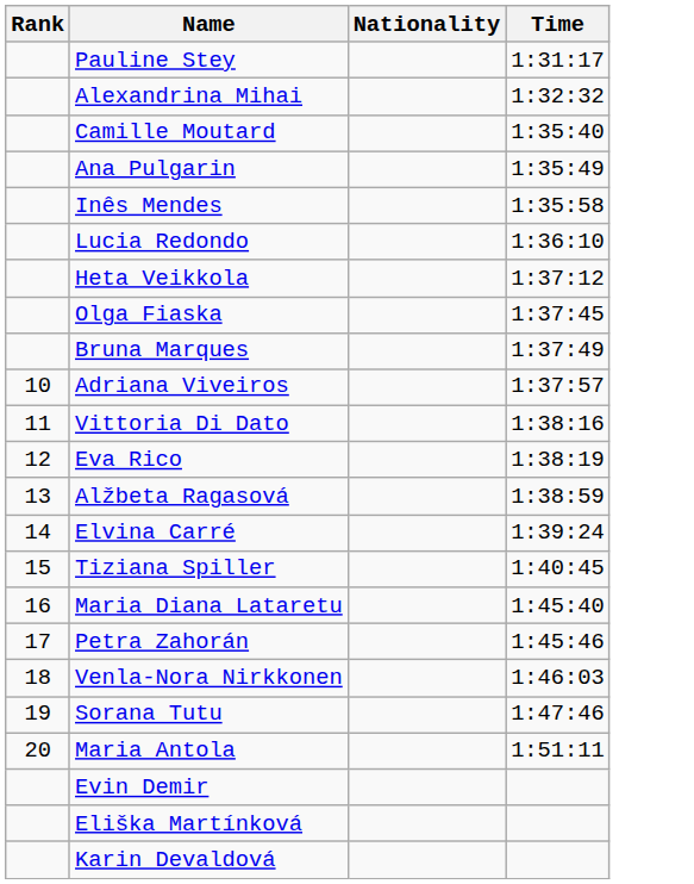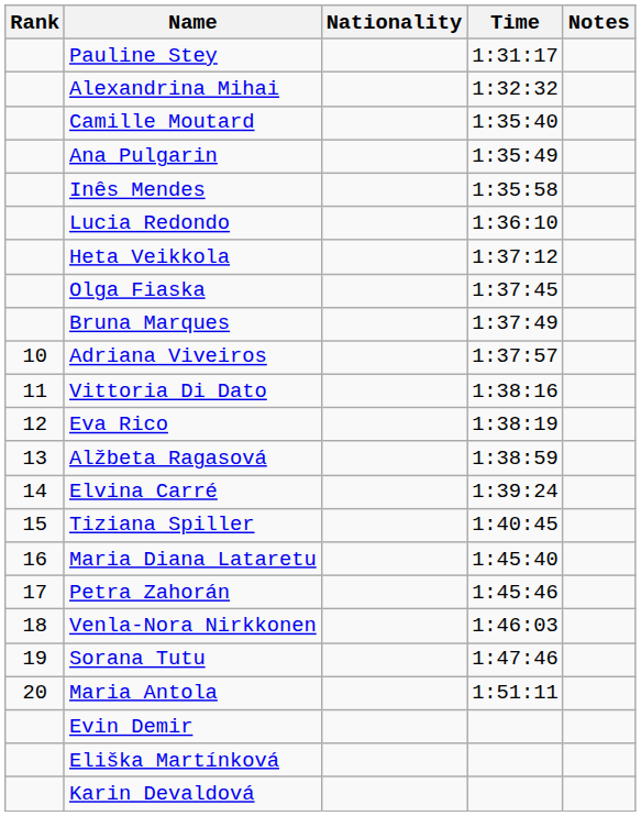 <table class="wikitable sortable" style="text-align:center">
 <tr>
 <th>Rank</th>
 <th>Name</th>
 <th>Nationality</th>
 <th>Time</th>
+<th>Notes</th>
 </tr>
 <tr>
 <td></td>
 <td align=left><a href='#'>Pauline Stey</a></td>
 <td align=left></td>
 <td>1:31:17</td>
+<td></td>
 </tr>
 <tr>
 <td></td>
 <td align=left><a href='#'>Alexandrina Mihai</a></td>
 <td align=left></td>
 <td>1:32:32</td>
+<td></td>
 </tr>
 <tr>
 <td></td>
 <td align=left><a href='#'>Camille Moutard</a></td>
 <td align=left></td>
 <td>1:35:40</td>
+<td></td>
 </tr>
 <tr>
 <td></td>
 <td align=left><a href='#'>Ana Pulgarin</a></td>
 <td align=left></td>
 <td>1:35:49</td>
+<td></td>
 </tr>
 <tr>
 <td></td>
 <td align=left><a href='#'>Inês Mendes</a></td>
 <td align=left></td>
 <td>1:35:58</td>
+<td></td>
 </tr>
 <tr>
 <td></td>
 <td align=left><a href='#'>Lucia Redondo</a></td>
 <td align=left></td>
 <td>1:36:10</td>
+<td></td>
 </tr>
 <tr>
 <td></td>
 <td align=left><a href='#'>Heta Veikkola</a></td>
 <td align=left></td>
 <td>1:37:12</td>
+<td></td>
 </tr>
 <tr>
 <td></td>
 <td align=left><a href='#'>Olga Fiaska</a></td>
 <td align=left></td>
 <td>1:37:45</td>
+<td></td>
 </tr>
 <tr>
 <td></td>
 <td align=left><a href='#'>Bruna Marques</a></td>
 <td align=left></td>
 <td>1:37:49</td>
+<td></td>
 </tr>
 <tr>
 <td>10</td>
 <td align=left><a href='#'>Adriana Viveiros</a></td>
 <td align=left></td>
 <td>1:37:57</td>
+<td></td>
 </tr>
 <tr>
 <td>11</td>
 <td align=left><a href='#'>Vittoria Di Dato</a></td>
 <td align=left></td>
 <td>1:38:16</td>
+<td></td>
 </tr>
 <tr>
 <td>12</td>
 <td align=left><a href='#'>Eva Rico</a></td>
 <td align=left></td>
 <td>1:38:19</td>
+<td></td>
 </tr>
 <tr>
 <td>13</td>
 <td align=left><a href='#'>Alžbeta Ragasová</a></td>
 <td align=left></td>
 <td>1:38:59</td>
+<td></td>
 </tr>
 <tr>
 <td>14</td>
 <td align=left><a href='#'>Elvina Carré</a></td>
 <td align=left></td>
 <td>1:39:24</td>
+<td></td>
 </tr>
 <tr>
 <td>15</td>
 <td align=left><a href='#'>Tiziana Spiller</a></td>
 <td align=left></td>
 <td>1:40:45</td>
+<td></td>
 </tr>
 <tr>
 <td>16</td>
 <td align=left><a href='#'>Maria Diana Lataretu</a></td>
 <td align=left></td>
 <td>1:45:40</td>
+<td></td>
 </tr>
 <tr>
 <td>17</td>
 <td align=left><a href='#'>Petra Zahorán</a></td>
 <td align=left></td>
 <td>1:45:46</td>
+<td></td>
 </tr>
 <tr>
 <td>18</td>
 <td align=left><a href='#'>Venla-Nora Nirkkonen</a></td>
 <td align=left></td>
 <td>1:46:03</td>
+<td></td>
 </tr>
 <tr>
 <td>19</td>
 <td align=left><a href='#'>Sorana Tutu</a></td>
 <td align=left></td>
 <td>1:47:46</td>
+<td></td>
 </tr>
 <tr>
 <td>20</td>
 <td align=left><a href='#'>Maria Antola</a></td>
 <td align=left></td>
 <td>1:51:11</td>
+<td></td>
 </tr>
 <tr>
 <td></td>
 <td align=left><a href='#'>Evin Demir</a></td>
 <td align=left></td>
+<td></td>
 <td></td>
 </tr>
 <tr>
 <td></td>
 <td align=left><a href='#'>Eliška Martínková</a></td>
 <td align=left></td>
 <td></td>
+<td></td>
 </tr>
 <tr>
 <td></td>
 <td align=left><a href='#'>Karin Devaldová</a></td>
 <td align=left></td>
 <td></td>
+<td></td>
 </tr>
 </table>
